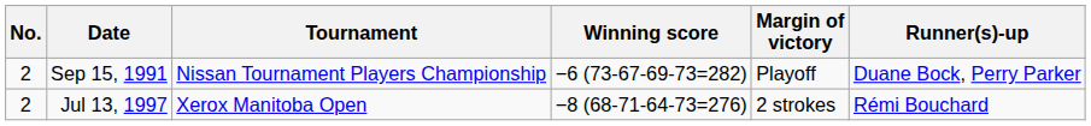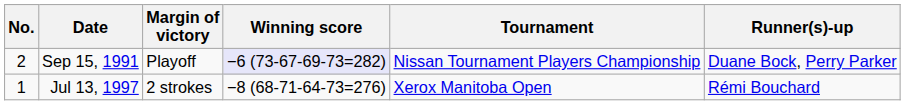 <table class="wikitable" style="font-size:95%;">
 <tr>
 <th>No.</th>
 <th>Date</th>
+<th>Margin of<br>victory</th>
+<th>Winning score</th>
 <th>Tournament</th>
-<th>Winning score</th>
-<th>Margin of<br>victory</th>
 <th>Runner(s)-up</th>
 </tr>
 <tr>
 <td align=center>2</td>
 <td align=right>Sep 15, <a href='#'>1991</a></td>
+<td>Playoff</td>
+<td style="background: lavender;">−6 (73-67-69-73=282)</td>
 <td><a href='#'>Nissan Tournament Players Championship</a></td>
-<td>−6 (73-67-69-73=282)</td>
-<td>Playoff</td>
 <td> <a href='#'>Duane Bock</a>,  <a href='#'>Perry Parker</a></td>
 </tr>
 <tr>
-<td align=center>2</td>
+<td align=center>1</td>
 <td align=right>Jul 13, <a href='#'>1997</a></td>
+<td>2 strokes</td>
+<td>−8 (68-71-64-73=276)</td>
 <td><a href='#'>Xerox Manitoba Open</a></td>
-<td>−8 (68-71-64-73=276)</td>
-<td>2 strokes</td>
 <td> <a href='#'>Rémi Bouchard</a></td>
 </tr>
 </table>
